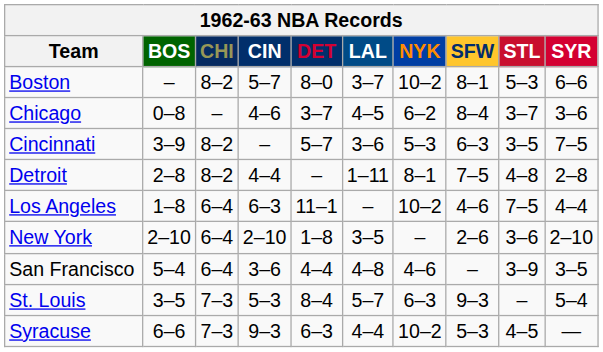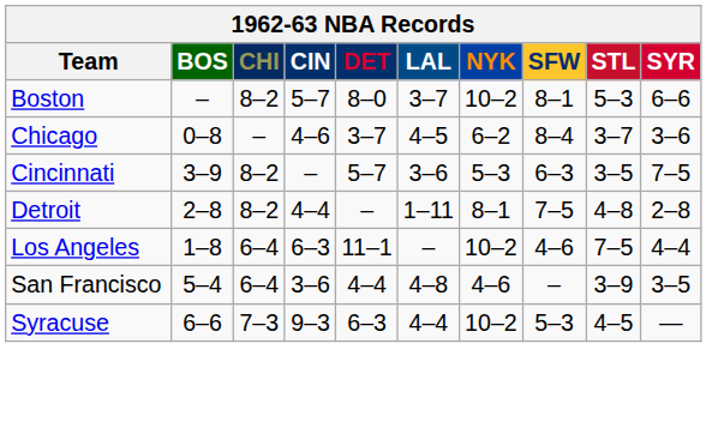 <table class="wikitable" style="font-size:95%; text-align:center;">
 <tr>
 <th colspan=10>1962-63 NBA Records</th>
 </tr>
 <tr>
 <th width=100>Team</th>
 <th style="background:#006400;color:#FFFFFF;width=35">BOS</th>
 <th style="background:#052A61;color:#979757;width=35">CHI</th>
 <th style="background:#012F6B;color:#FFFFFF;width=35">CIN</th>
 <th style="background:#012F6B;color:#D40032;width=35">DET</th>
 <th style="background:#004B87;color:#FFFFFF;width=35">LAL</th>
 <th style="background:#003EA4;color:#FF8C00;width=35">NYK</th>
 <th style="background:#FFC62C;color:#012D6C;width=35">SFW</th>
 <th style="background:#C90F2E;color:#FFFFFF;width=35">STL</th>
 <th style="background:#D40032;color:#FFFFFF;width=35">SYR</th>
 </tr>
 <tr>
 <td style="text-align:left;"><a href='#'>Boston</a></td>
 <td>–</td>
 <td>8–2</td>
 <td>5–7</td>
 <td>8–0</td>
 <td>3–7</td>
 <td>10–2</td>
 <td>8–1</td>
 <td>5–3</td>
 <td>6–6</td>
 </tr>
 <tr>
 <td style="text-align:left;"><a href='#'>Chicago</a></td>
 <td>0–8</td>
 <td>–</td>
 <td>4–6</td>
 <td>3–7</td>
 <td>4–5</td>
 <td>6–2</td>
 <td>8–4</td>
 <td>3–7</td>
 <td>3–6</td>
 </tr>
 <tr>
 <td style="text-align:left;"><a href='#'>Cincinnati</a></td>
 <td>3–9</td>
 <td>8–2</td>
 <td>–</td>
 <td>5–7</td>
 <td>3–6</td>
 <td>5–3</td>
 <td>6–3</td>
 <td>3–5</td>
 <td>7–5</td>
 </tr>
 <tr>
 <td style="text-align:left;"><a href='#'>Detroit</a></td>
 <td>2–8</td>
 <td>8–2</td>
 <td>4–4</td>
 <td>–</td>
 <td>1–11</td>
 <td>8–1</td>
 <td>7–5</td>
 <td>4–8</td>
 <td>2–8</td>
 </tr>
 <tr>
 <td style="text-align:left;"><a href='#'>Los Angeles</a></td>
 <td>1–8</td>
 <td>6–4</td>
 <td>6–3</td>
 <td>11–1</td>
 <td>–</td>
 <td>10–2</td>
 <td>4–6</td>
 <td>7–5</td>
 <td>4–4</td>
 </tr>
 <tr>
-<td style="text-align:left;"><a href='#'>New York</a></td>
-<td>2–10</td>
-<td>6–4</td>
-<td>2–10</td>
-<td>1–8</td>
-<td>3–5</td>
-<td>–</td>
-<td>2–6</td>
-<td>3–6</td>
-<td>2–10</td>
-</tr>
-<tr>
 <td style="text-align:left;">San Francisco</td>
 <td>5–4</td>
 <td>6–4</td>
 <td>3–6</td>
 <td>4–4</td>
 <td>4–8</td>
 <td>4–6</td>
 <td>–</td>
 <td>3–9</td>
 <td>3–5</td>
-</tr>
-<tr>
-<td style="text-align:left;"><a href='#'>St. Louis</a></td>
-<td>3–5</td>
-<td>7–3</td>
-<td>5–3</td>
-<td>8–4</td>
-<td>5–7</td>
-<td>6–3</td>
-<td>9–3</td>
-<td>–</td>
-<td>5–4</td>
 </tr>
 <tr>
 <td style="text-align:left;"><a href='#'>Syracuse</a></td>
 <td>6–6</td>
 <td>7–3</td>
 <td>9–3</td>
 <td>6–3</td>
 <td>4–4</td>
 <td>10–2</td>
 <td>5–3</td>
 <td>4–5</td>
 <td>—</td>
 </tr>
 </table>
